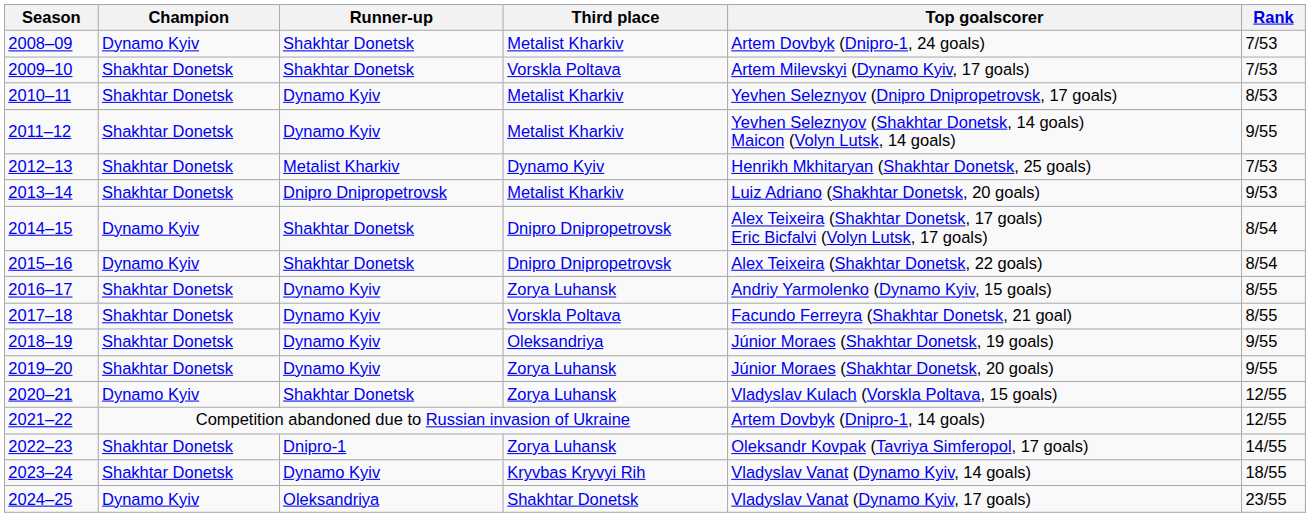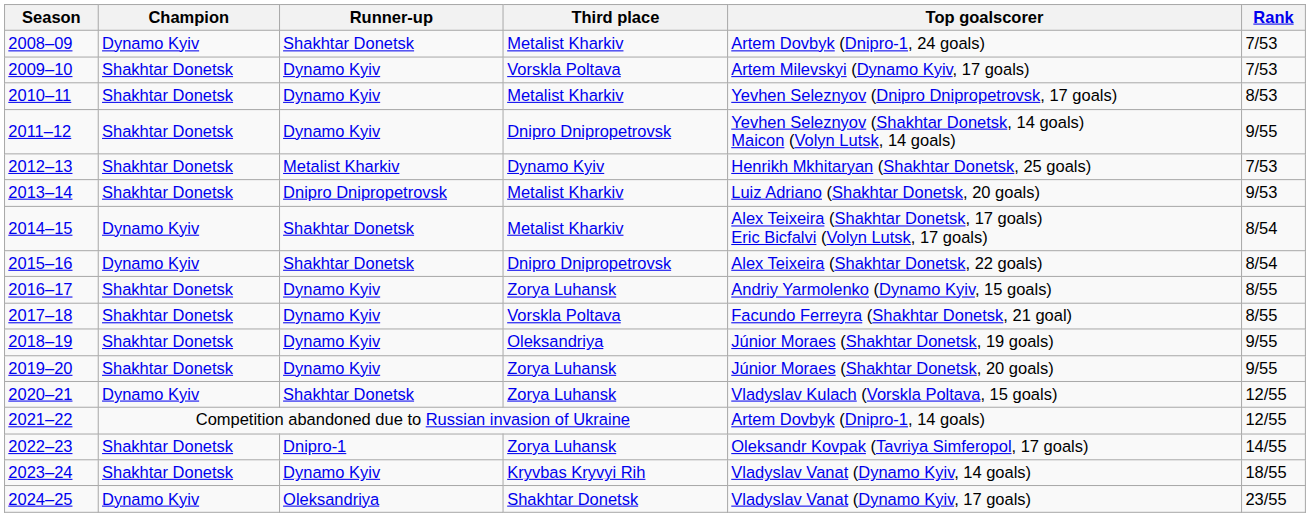 <table class="wikitable" width=100%>
 <tr>
 <th>Season</th>
 <th>Champion</th>
 <th>Runner-up</th>
 <th>Third place</th>
 <th>Top goalscorer</th>
 <th><a href='#'>Rank</a></th>
 </tr>
 <tr>
 <td><a href='#'>2008–09</a></td>
 <td><a href='#'>Dynamo Kyiv</a></td>
 <td><a href='#'>Shakhtar Donetsk</a></td>
 <td><a href='#'>Metalist Kharkiv</a></td>
 <td> <a href='#'>Artem Dovbyk</a> (<a href='#'>Dnipro-1</a>, 24 goals)</td>
 <td>7/53</td>
 </tr>
 <tr>
 <td><a href='#'>2009–10</a></td>
 <td><a href='#'>Shakhtar Donetsk</a></td>
-<td><a href='#'>Shakhtar Donetsk</a></td>
+<td><a href='#'>Dynamo Kyiv</a></td>
 <td><a href='#'>Vorskla Poltava</a></td>
 <td> <a href='#'>Artem Milevskyi</a> (<a href='#'>Dynamo Kyiv</a>, 17 goals)</td>
 <td>7/53</td>
 </tr>
 <tr>
 <td><a href='#'>2010–11</a></td>
 <td><a href='#'>Shakhtar Donetsk</a></td>
 <td><a href='#'>Dynamo Kyiv</a></td>
 <td><a href='#'>Metalist Kharkiv</a></td>
 <td> <a href='#'>Yevhen Seleznyov</a> (<a href='#'>Dnipro Dnipropetrovsk</a>, 17 goals)</td>
 <td>8/53</td>
 </tr>
 <tr>
 <td><a href='#'>2011–12</a></td>
 <td><a href='#'>Shakhtar Donetsk</a></td>
 <td><a href='#'>Dynamo Kyiv</a></td>
-<td><a href='#'>Metalist Kharkiv</a></td>
+<td><a href='#'>Dnipro Dnipropetrovsk</a></td>
 <td> <a href='#'>Yevhen Seleznyov</a> (<a href='#'>Shakhtar Donetsk</a>, 14 goals)<br> <a href='#'>Maicon</a> (<a href='#'>Volyn Lutsk</a>, 14 goals)</td>
 <td>9/55</td>
 </tr>
 <tr>
 <td><a href='#'>2012–13</a></td>
 <td><a href='#'>Shakhtar Donetsk</a></td>
 <td><a href='#'>Metalist Kharkiv</a></td>
 <td><a href='#'>Dynamo Kyiv</a></td>
 <td> <a href='#'>Henrikh Mkhitaryan</a> (<a href='#'>Shakhtar Donetsk</a>, 25 goals)</td>
 <td>7/53</td>
 </tr>
 <tr>
 <td><a href='#'>2013–14</a></td>
 <td><a href='#'>Shakhtar Donetsk</a></td>
 <td><a href='#'>Dnipro Dnipropetrovsk</a></td>
 <td><a href='#'>Metalist Kharkiv</a></td>
 <td> <a href='#'>Luiz Adriano</a> (<a href='#'>Shakhtar Donetsk</a>, 20 goals)</td>
 <td>9/53</td>
 </tr>
 <tr>
 <td><a href='#'>2014–15</a></td>
 <td><a href='#'>Dynamo Kyiv</a></td>
 <td><a href='#'>Shakhtar Donetsk</a></td>
-<td><a href='#'>Dnipro Dnipropetrovsk</a></td>
+<td><a href='#'>Metalist Kharkiv</a></td>
 <td> <a href='#'>Alex Teixeira</a> (<a href='#'>Shakhtar Donetsk</a>, 17 goals)<br> <a href='#'>Eric Bicfalvi</a> (<a href='#'>Volyn Lutsk</a>, 17 goals)</td>
 <td>8/54</td>
 </tr>
 <tr>
 <td><a href='#'>2015–16</a></td>
 <td><a href='#'>Dynamo Kyiv</a></td>
 <td><a href='#'>Shakhtar Donetsk</a></td>
 <td><a href='#'>Dnipro Dnipropetrovsk</a></td>
 <td> <a href='#'>Alex Teixeira</a> (<a href='#'>Shakhtar Donetsk</a>, 22 goals)</td>
 <td>8/54</td>
 </tr>
 <tr>
 <td><a href='#'>2016–17</a></td>
 <td><a href='#'>Shakhtar Donetsk</a></td>
 <td><a href='#'>Dynamo Kyiv</a></td>
 <td><a href='#'>Zorya Luhansk</a></td>
 <td> <a href='#'>Andriy Yarmolenko</a> (<a href='#'>Dynamo Kyiv</a>, 15 goals)</td>
 <td>8/55</td>
 </tr>
 <tr>
 <td><a href='#'>2017–18</a></td>
 <td><a href='#'>Shakhtar Donetsk</a></td>
 <td><a href='#'>Dynamo Kyiv</a></td>
 <td><a href='#'>Vorskla Poltava</a></td>
 <td> <a href='#'>Facundo Ferreyra</a> (<a href='#'>Shakhtar Donetsk</a>, 21 goal)</td>
 <td>8/55</td>
 </tr>
 <tr>
 <td><a href='#'>2018–19</a></td>
 <td><a href='#'>Shakhtar Donetsk</a></td>
 <td><a href='#'>Dynamo Kyiv</a></td>
 <td><a href='#'>Oleksandriya</a></td>
 <td>  <a href='#'>Júnior Moraes</a> (<a href='#'>Shakhtar Donetsk</a>, 19 goals)</td>
 <td>9/55</td>
 </tr>
 <tr>
 <td><a href='#'>2019–20</a></td>
 <td><a href='#'>Shakhtar Donetsk</a></td>
 <td><a href='#'>Dynamo Kyiv</a></td>
 <td><a href='#'>Zorya Luhansk</a></td>
 <td> <a href='#'>Júnior Moraes</a> (<a href='#'>Shakhtar Donetsk</a>, 20 goals)</td>
 <td>9/55</td>
 </tr>
 <tr>
 <td><a href='#'>2020–21</a></td>
 <td><a href='#'>Dynamo Kyiv</a></td>
 <td><a href='#'>Shakhtar Donetsk</a></td>
 <td><a href='#'>Zorya Luhansk</a></td>
 <td> <a href='#'>Vladyslav Kulach</a> (<a href='#'>Vorskla Poltava</a>, 15 goals)</td>
 <td>12/55</td>
 </tr>
 <tr>
 <td><a href='#'>2021–22</a></td>
 <td colspan="3" align=center>Competition abandoned due to <a href='#'>Russian invasion of Ukraine</a></td>
 <td> <a href='#'>Artem Dovbyk</a> (<a href='#'>Dnipro-1</a>, 14 goals)</td>
 <td>12/55</td>
 </tr>
 <tr>
 <td><a href='#'>2022–23</a></td>
 <td><a href='#'>Shakhtar Donetsk</a></td>
 <td><a href='#'>Dnipro-1</a></td>
 <td><a href='#'>Zorya Luhansk</a></td>
 <td> <a href='#'>Oleksandr Kovpak</a> (<a href='#'>Tavriya Simferopol</a>, 17 goals)</td>
 <td>14/55</td>
 </tr>
 <tr>
 <td><a href='#'>2023–24</a></td>
 <td><a href='#'>Shakhtar Donetsk</a></td>
 <td><a href='#'>Dynamo Kyiv</a></td>
 <td><a href='#'>Kryvbas Kryvyi Rih</a></td>
 <td> <a href='#'>Vladyslav Vanat</a> (<a href='#'>Dynamo Kyiv</a>, 14 goals)</td>
 <td>18/55</td>
 </tr>
 <tr>
 <td><a href='#'>2024–25</a></td>
 <td><a href='#'>Dynamo Kyiv</a></td>
 <td><a href='#'>Oleksandriya</a></td>
 <td><a href='#'>Shakhtar Donetsk</a></td>
 <td> <a href='#'>Vladyslav Vanat</a> (<a href='#'>Dynamo Kyiv</a>, 17 goals)</td>
 <td>23/55</td>
 </tr>
 </table>
